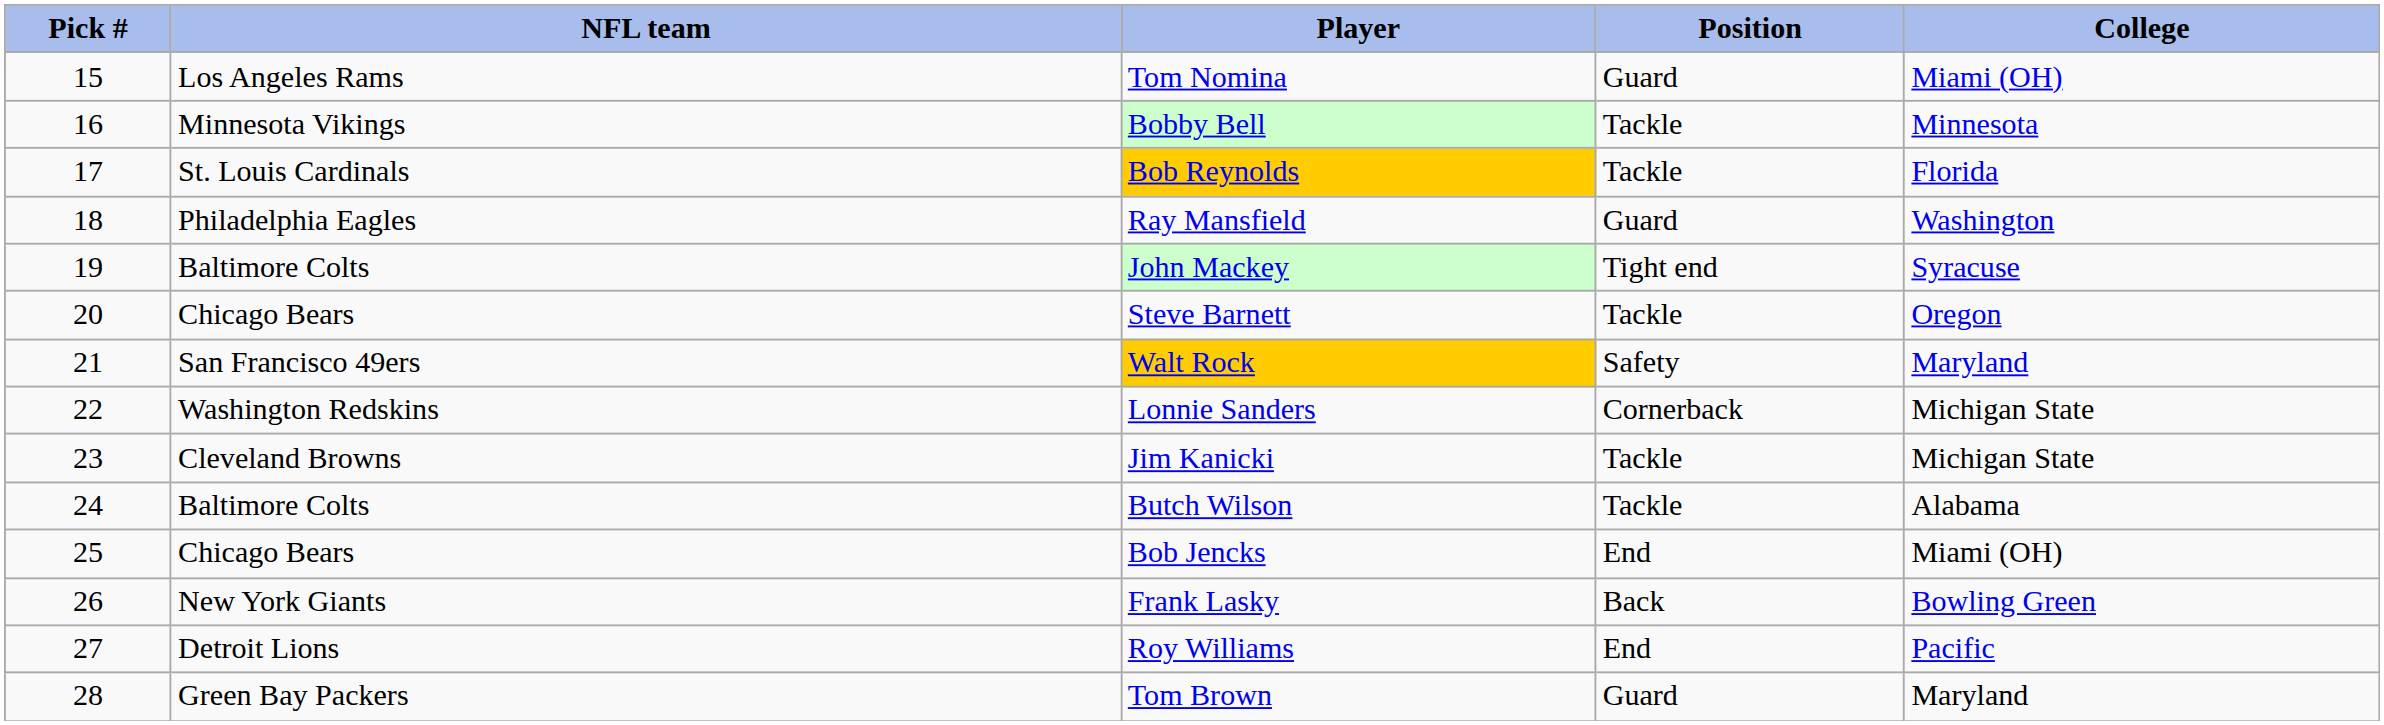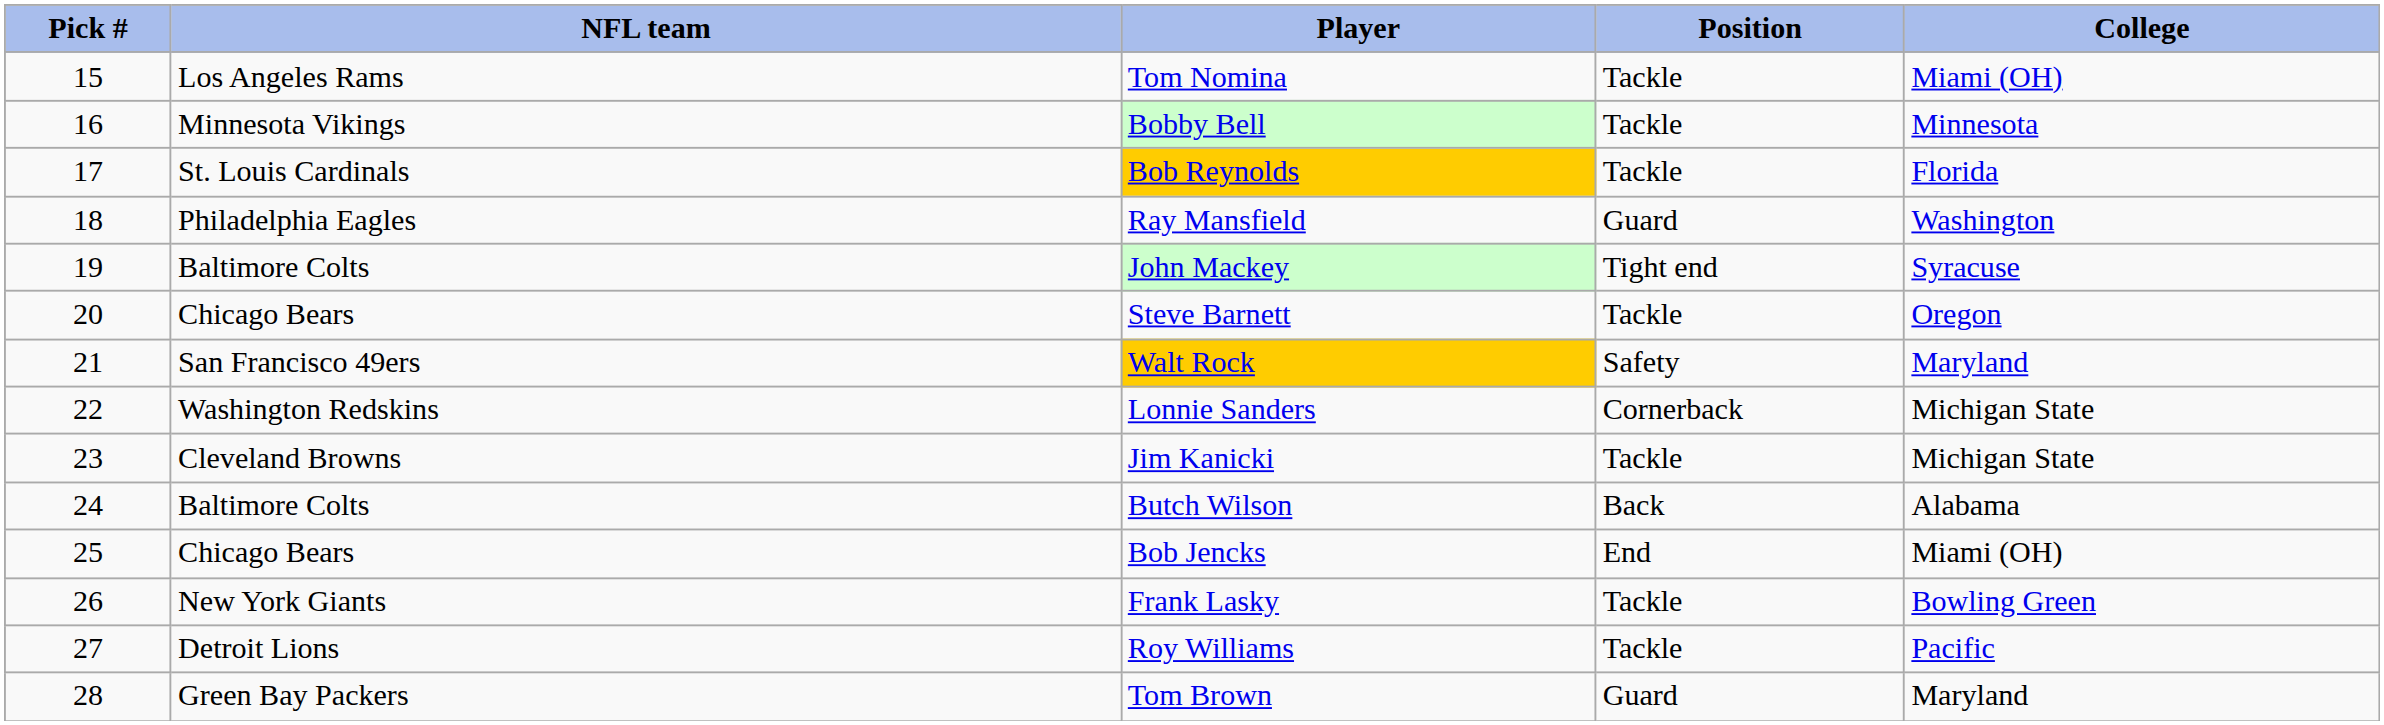 <table class="wikitable sortable sortable" style="width: 100%">
 <tr>
 <th style="background:#A8BDEC;" width=7%>Pick #</th>
 <th width=40% style="background:#A8BDEC;">NFL team</th>
 <th width=20% style="background:#A8BDEC;">Player</th>
 <th width=13% style="background:#A8BDEC;">Position</th>
 <th style="background:#A8BDEC;">College</th>
 </tr>
 <tr>
 <td align=center>15</td>
 <td>Los Angeles Rams</td>
 <td><a href='#'>Tom Nomina</a></td>
-<td>Guard</td>
+<td>Tackle</td>
 <td><a href='#'>Miami (OH)</a></td>
 </tr>
 <tr>
 <td align=center>16</td>
 <td>Minnesota Vikings</td>
 <td bgcolor="#CCFFCC"><a href='#'>Bobby Bell</a></td>
 <td>Tackle</td>
 <td><a href='#'>Minnesota</a></td>
 </tr>
 <tr>
 <td align=center>17</td>
 <td>St. Louis Cardinals</td>
 <td bgcolor="#FFCC00"><a href='#'>Bob Reynolds</a></td>
 <td>Tackle</td>
 <td><a href='#'>Florida</a></td>
 </tr>
 <tr>
 <td align=center>18</td>
 <td>Philadelphia Eagles</td>
 <td><a href='#'>Ray Mansfield</a></td>
 <td>Guard</td>
 <td><a href='#'>Washington</a></td>
 </tr>
 <tr>
 <td align=center>19</td>
 <td>Baltimore Colts</td>
 <td bgcolor="#CCFFCC"><a href='#'>John Mackey</a></td>
 <td>Tight end</td>
 <td><a href='#'>Syracuse</a></td>
 </tr>
 <tr>
 <td align=center>20</td>
 <td>Chicago Bears</td>
 <td><a href='#'>Steve Barnett</a></td>
 <td>Tackle</td>
 <td><a href='#'>Oregon</a></td>
 </tr>
 <tr>
 <td align=center>21</td>
 <td>San Francisco 49ers</td>
 <td bgcolor="#FFCC00"><a href='#'>Walt Rock</a></td>
 <td>Safety</td>
 <td><a href='#'>Maryland</a></td>
 </tr>
 <tr>
 <td align=center>22</td>
 <td>Washington Redskins</td>
 <td><a href='#'>Lonnie Sanders</a></td>
 <td>Cornerback</td>
 <td>Michigan State</td>
 </tr>
 <tr>
 <td align=center>23</td>
 <td>Cleveland Browns</td>
 <td><a href='#'>Jim Kanicki</a></td>
 <td>Tackle</td>
 <td>Michigan State</td>
 </tr>
 <tr>
 <td align=center>24</td>
 <td>Baltimore Colts</td>
 <td><a href='#'>Butch Wilson</a></td>
-<td>Tackle</td>
+<td>Back</td>
 <td>Alabama</td>
 </tr>
 <tr>
 <td align=center>25</td>
 <td>Chicago Bears</td>
 <td><a href='#'>Bob Jencks</a></td>
 <td>End</td>
 <td>Miami (OH)</td>
 </tr>
 <tr>
 <td align=center>26</td>
 <td>New York Giants</td>
 <td><a href='#'>Frank Lasky</a></td>
-<td>Back</td>
+<td>Tackle</td>
 <td><a href='#'>Bowling Green</a></td>
 </tr>
 <tr>
 <td align=center>27</td>
 <td>Detroit Lions</td>
 <td><a href='#'>Roy Williams</a></td>
-<td>End</td>
+<td>Tackle</td>
 <td><a href='#'>Pacific</a></td>
 </tr>
 <tr>
 <td align=center>28</td>
 <td>Green Bay Packers</td>
 <td><a href='#'>Tom Brown</a></td>
 <td>Guard</td>
 <td>Maryland</td>
 </tr>
 </table>
